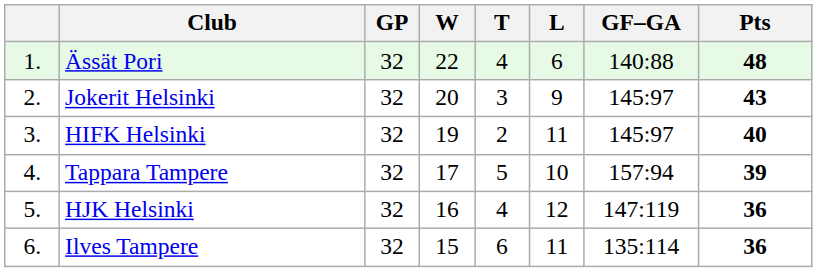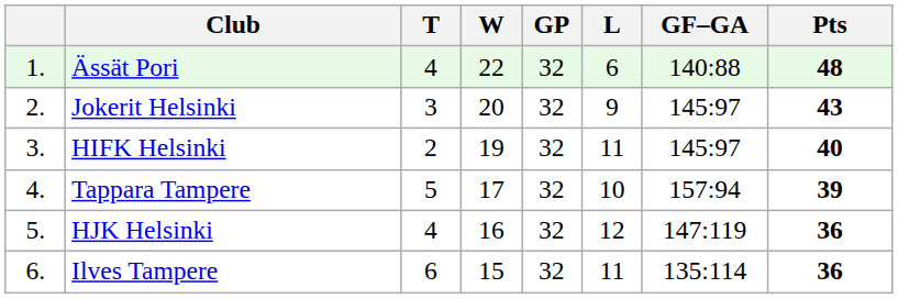 <table class="wikitable">
 <tr>
 <th width="30"></th>
 <th width="200">Club</th>
+<th width="30">T</th>
+<th width="30">W</th>
 <th width="30">GP</th>
-<th width="30">W</th>
-<th width="30">T</th>
 <th width="30">L</th>
 <th width="70">GF–GA</th>
 <th width="70">Pts</th>
 </tr>
 <tr bgcolor="#e6fae6" align="center">
 <td>1.</td>
 <td align="left"><a href='#'>Ässät Pori</a></td>
+<td>4</td>
+<td>22</td>
 <td>32</td>
-<td>22</td>
-<td>4</td>
 <td>6</td>
 <td>140:88</td>
 <td><strong>48</strong></td>
 </tr>
 <tr bgcolor="#FFFFFF" align="center">
 <td>2.</td>
 <td align="left"><a href='#'>Jokerit Helsinki</a></td>
+<td>3</td>
+<td>20</td>
 <td>32</td>
-<td>20</td>
-<td>3</td>
 <td>9</td>
 <td>145:97</td>
 <td><strong>43</strong></td>
 </tr>
 <tr bgcolor="#FFFFFF" align="center">
 <td>3.</td>
 <td align="left"><a href='#'>HIFK Helsinki</a></td>
+<td>2</td>
+<td>19</td>
 <td>32</td>
-<td>19</td>
-<td>2</td>
 <td>11</td>
 <td>145:97</td>
 <td><strong>40</strong></td>
 </tr>
 <tr bgcolor="#FFFFFF" align="center">
 <td>4.</td>
 <td align="left"><a href='#'>Tappara Tampere</a></td>
+<td>5</td>
+<td>17</td>
 <td>32</td>
-<td>17</td>
-<td>5</td>
 <td>10</td>
 <td>157:94</td>
 <td><strong>39</strong></td>
 </tr>
 <tr bgcolor="#FFFFFF" align="center">
 <td>5.</td>
 <td align="left"><a href='#'>HJK Helsinki</a></td>
+<td>4</td>
+<td>16</td>
 <td>32</td>
-<td>16</td>
-<td>4</td>
 <td>12</td>
 <td>147:119</td>
 <td><strong>36</strong></td>
 </tr>
 <tr bgcolor="#FFFFFF" align="center">
 <td>6.</td>
 <td align="left"><a href='#'>Ilves Tampere</a></td>
+<td>6</td>
+<td>15</td>
 <td>32</td>
-<td>15</td>
-<td>6</td>
 <td>11</td>
 <td>135:114</td>
 <td><strong>36</strong></td>
 </tr>
 </table>
